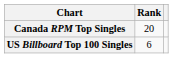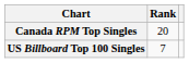 <table class="wikitable sortable plainrowheaders" style="text-align:center;">
 <tr>
 <th scope="col">Chart</th>
 <th scope="col">Rank</th>
 <th scope="col" class="unsortable"></th>
 </tr>
 <tr>
 <th scope="row">Canada <em>RPM</em> Top Singles</th>
 <td>20</td>
 <td></td>
 </tr>
 <tr>
 <th scope="row">US <em>Billboard</em> Top 100 Singles</th>
-<td>6</td>
+<td>7</td>
 <td></td>
 </tr>
 </table>
